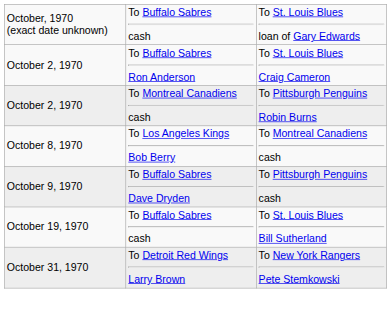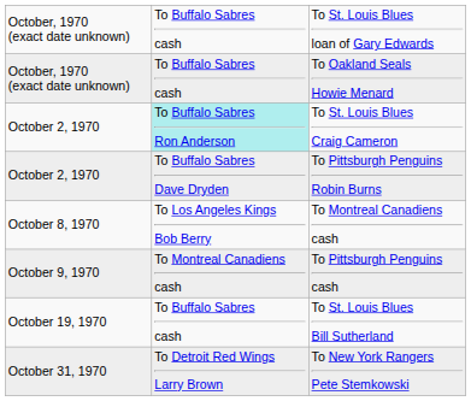 <table class="wikitable" style="border:1px solid #999; width:580px;">
 <tr>
 <td>October, 1970<br>(exact date unknown)</td>
 <td valign="top">To <a href='#'>Buffalo Sabres</a><hr>cash</td>
 <td valign="top">To <a href='#'>St. Louis Blues</a><hr>loan of <a href='#'>Gary Edwards</a></td>
 </tr>
+<tr bgcolor="eeeeee">
+<td>October, 1970<br>(exact date unknown)</td>
+<td valign="top">To <a href='#'>Buffalo Sabres</a><hr>cash</td>
+<td valign="top">To <a href='#'>Oakland Seals</a><hr><a href='#'>Howie Menard</a></td>
+</tr>
 <tr>
 <td>October 2, 1970</td>
-<td valign="top">To <a href='#'>Buffalo Sabres</a><hr><a href='#'>Ron Anderson</a></td>
+<td valign="top" style="background: paleturquoise;">To <a href='#'>Buffalo Sabres</a><hr><a href='#'>Ron Anderson</a></td>
 <td valign="top">To <a href='#'>St. Louis Blues</a><hr><a href='#'>Craig Cameron</a></td>
 </tr>
 <tr bgcolor="eeeeee">
 <td>October 2, 1970</td>
-<td valign="top">To <a href='#'>Montreal Canadiens</a><hr>cash</td>
+<td valign="top">To <a href='#'>Buffalo Sabres</a><hr><a href='#'>Dave Dryden</a></td>
 <td valign="top">To <a href='#'>Pittsburgh Penguins</a><hr><a href='#'>Robin Burns</a></td>
 </tr>
 <tr>
 <td>October 8, 1970</td>
 <td valign="top">To <a href='#'>Los Angeles Kings</a><hr><a href='#'>Bob Berry</a></td>
 <td valign="top">To <a href='#'>Montreal Canadiens</a><hr>cash</td>
 </tr>
 <tr bgcolor="eeeeee">
 <td>October 9, 1970</td>
-<td valign="top">To <a href='#'>Buffalo Sabres</a><hr><a href='#'>Dave Dryden</a></td>
+<td valign="top">To <a href='#'>Montreal Canadiens</a><hr>cash</td>
 <td valign="top">To <a href='#'>Pittsburgh Penguins</a><hr>cash</td>
 </tr>
 <tr>
 <td>October 19, 1970</td>
 <td valign="top">To <a href='#'>Buffalo Sabres</a><hr>cash</td>
 <td valign="top">To <a href='#'>St. Louis Blues</a><hr><a href='#'>Bill Sutherland</a></td>
 </tr>
 <tr bgcolor="eeeeee">
 <td>October 31, 1970</td>
 <td valign="top">To <a href='#'>Detroit Red Wings</a><hr><a href='#'>Larry Brown</a></td>
 <td valign="top">To <a href='#'>New York Rangers</a><hr><a href='#'>Pete Stemkowski</a></td>
 </tr>
 </table>
